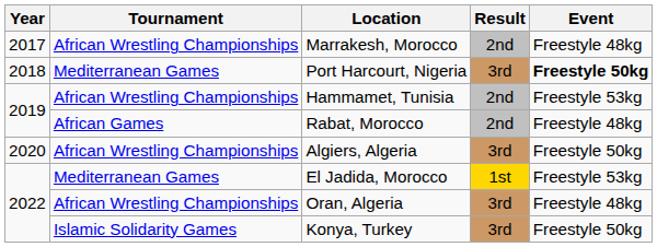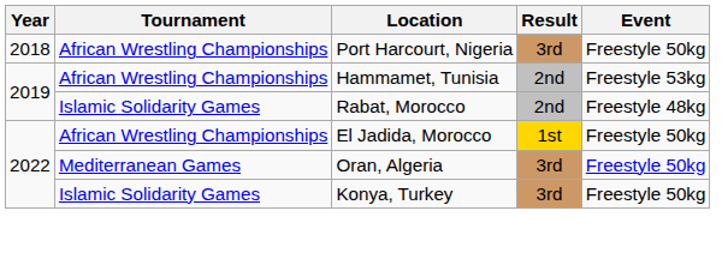 <table class="wikitable" style="font-size:95%;">
 <tr>
 <th>Year</th>
 <th>Tournament</th>
 <th>Location</th>
 <th>Result</th>
 <th>Event</th>
 </tr>
 <tr>
-<td>2017</td>
+<td>2018</td>
 <td><a href='#'>African Wrestling Championships</a></td>
-<td>Marrakesh, Morocco</td>
-<td align="center" bgcolor="silver">2nd</td>
-<td>Freestyle 48kg</td>
-</tr>
-<tr>
-<td>2018</td>
-<td><a href='#'>Mediterranean Games</a></td>
 <td>Port Harcourt, Nigeria</td>
 <td align="center" bgcolor="cc9966">3rd</td>
-<td><strong>Freestyle 50kg</strong></td>
+<td>Freestyle 50kg</td>
 </tr>
 <tr>
 <td rowspan=2>2019</td>
 <td><a href='#'>African Wrestling Championships</a></td>
 <td>Hammamet, Tunisia</td>
 <td align="center" bgcolor="silver">2nd</td>
 <td>Freestyle 53kg</td>
 </tr>
 <tr>
-<td><a href='#'>African Games</a></td>
+<td><a href='#'>Islamic Solidarity Games</a></td>
 <td>Rabat, Morocco</td>
 <td align="center" bgcolor="silver">2nd</td>
 <td>Freestyle 48kg</td>
 </tr>
 <tr>
-<td>2020</td>
+<td rowspan=3>2022</td>
 <td><a href='#'>African Wrestling Championships</a></td>
-<td>Algiers, Algeria</td>
-<td align="center" bgcolor="cc9966">3rd</td>
+<td>El Jadida, Morocco</td>
+<td align="center" bgcolor="gold">1st</td>
 <td>Freestyle 50kg</td>
 </tr>
 <tr>
-<td rowspan=3>2022</td>
 <td><a href='#'>Mediterranean Games</a></td>
-<td>El Jadida, Morocco</td>
-<td align="center" bgcolor="gold">1st</td>
-<td>Freestyle 53kg</td>
-</tr>
-<tr>
-<td><a href='#'>African Wrestling Championships</a></td>
 <td>Oran, Algeria</td>
 <td align="center" bgcolor="cc9966">3rd</td>
-<td>Freestyle 48kg</td>
+<td><a href='#'>Freestyle 50kg</a></td>
 </tr>
 <tr>
 <td><a href='#'>Islamic Solidarity Games</a></td>
 <td>Konya, Turkey</td>
 <td align="center" bgcolor="cc9966">3rd</td>
 <td>Freestyle 50kg</td>
 </tr>
 </table>
